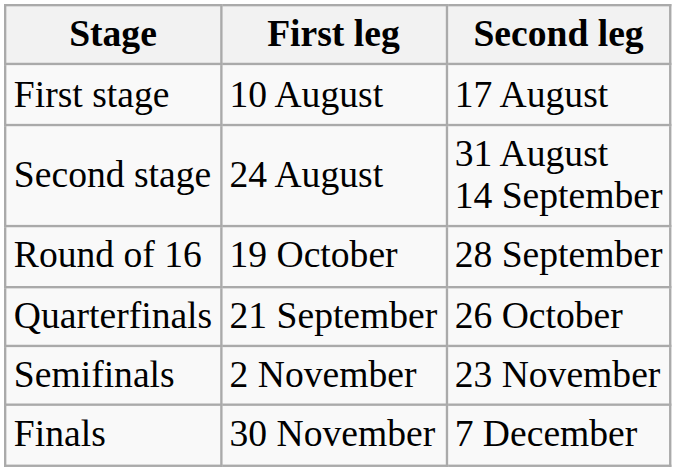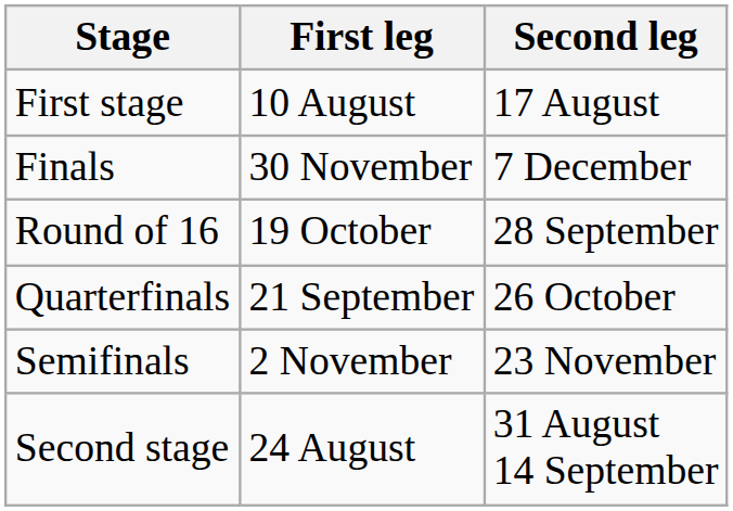 <table class="wikitable">
 <tr>
 <th>Stage</th>
 <th>First leg</th>
 <th>Second leg</th>
 </tr>
 <tr>
 <td>First stage</td>
 <td>10 August</td>
 <td>17 August</td>
 </tr>
 <tr>
-<td>Second stage</td>
-<td>24 August</td>
-<td>31 August<br>14 September</td>
+<td>Finals</td>
+<td>30 November</td>
+<td>7 December</td>
 </tr>
 <tr>
 <td>Round of 16</td>
 <td>19 October</td>
 <td>28 September</td>
 </tr>
 <tr>
 <td>Quarterfinals</td>
 <td>21 September</td>
 <td>26 October</td>
 </tr>
 <tr>
 <td>Semifinals</td>
 <td>2 November</td>
 <td>23 November</td>
 </tr>
 <tr>
-<td>Finals</td>
-<td>30 November</td>
-<td>7 December</td>
+<td>Second stage</td>
+<td>24 August</td>
+<td>31 August<br>14 September</td>
 </tr>
 </table>
